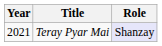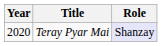 <table class="wikitable sortable plainrowheaders">
 <tr style="text-align:center;">
 <th scope="col">Year</th>
 <th scope="col">Title</th>
 <th scope="col">Role</th>
 </tr>
 <tr>
-<td>2021</td>
+<td>2020</td>
 <td><em>Teray Pyar Mai</em></td>
 <td style="background: lavender;">Shanzay</td>
 </tr>
 </table>
